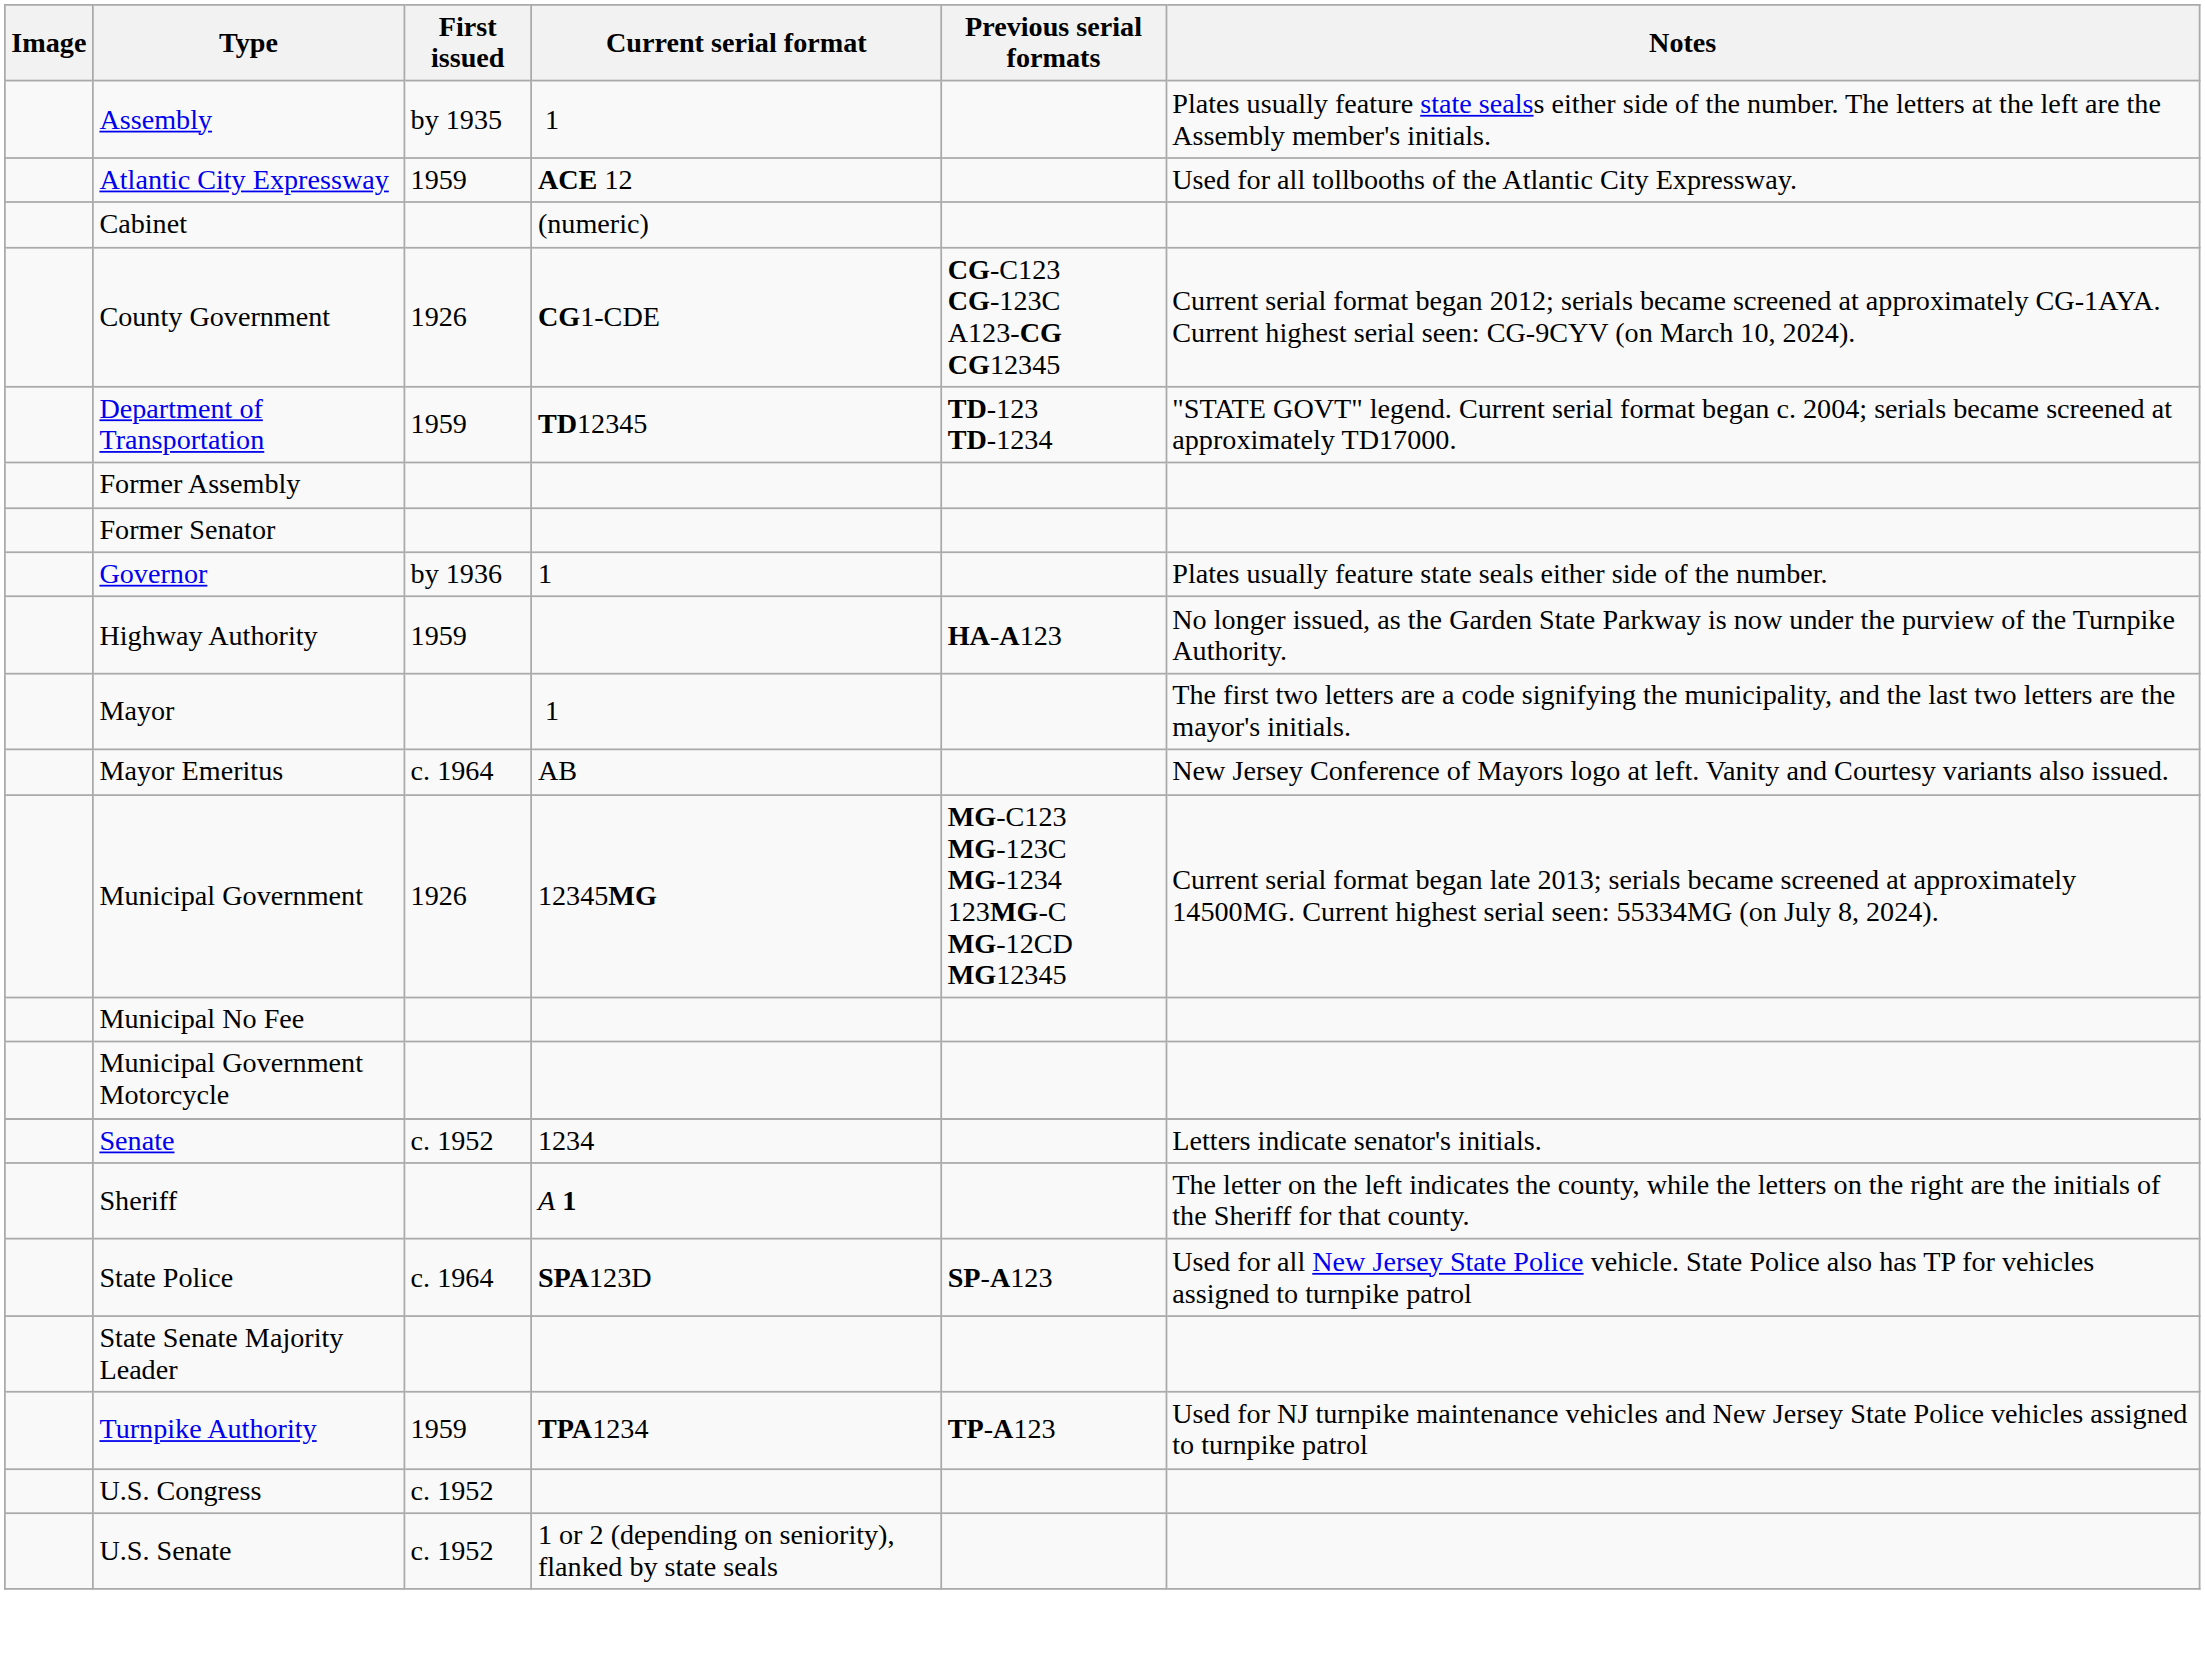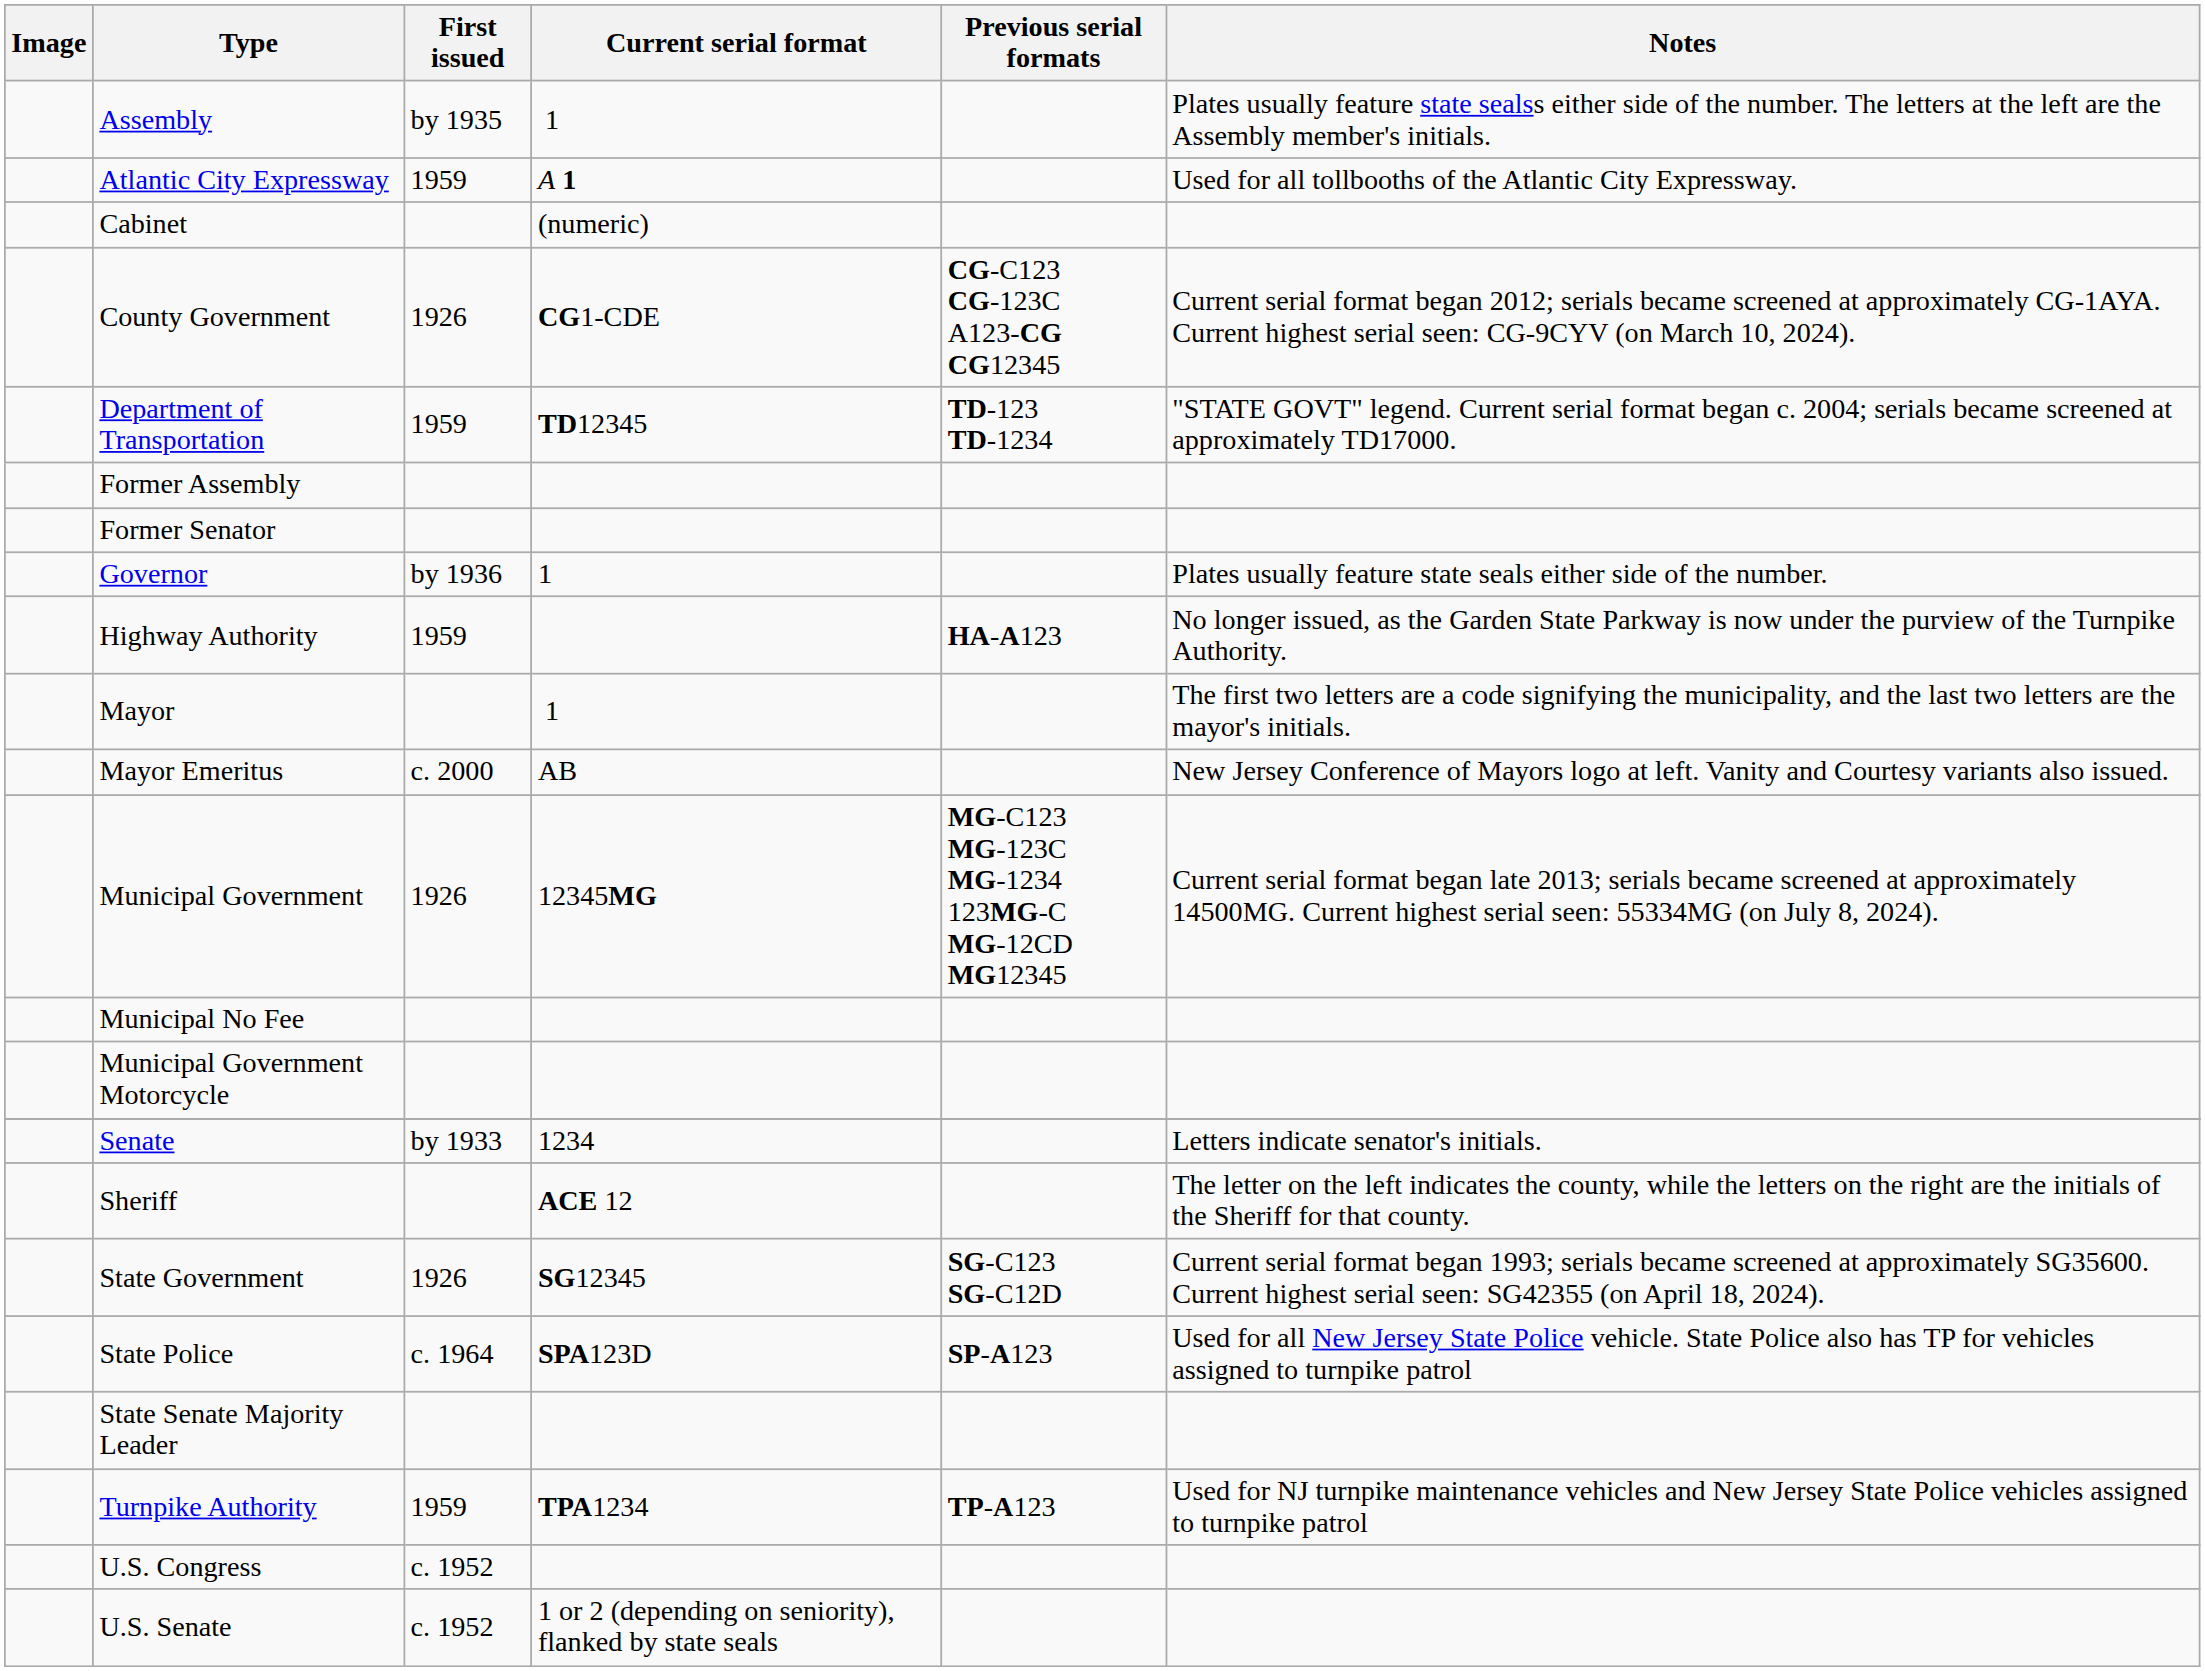 <table class="wikitable sortable">
 <tr>
 <th>Image</th>
 <th>Type</th>
 <th>First issued</th>
 <th>Current serial format</th>
 <th>Previous serial formats</th>
 <th>Notes</th>
 </tr>
 <tr>
 <td></td>
 <td><a href='#'>Assembly</a></td>
 <td>by 1935</td>
 <td> 1</td>
 <td></td>
 <td>Plates usually feature <a href='#'>state seals</a>s either side of the number. The letters at the left are the Assembly member's initials.</td>
 </tr>
 <tr>
 <td></td>
 <td><a href='#'>Atlantic City Expressway</a></td>
 <td>1959</td>
-<td><strong>ACE</strong> 12</td>
+<td><em>A</em> <strong>1</strong> </td>
 <td></td>
 <td>Used for all tollbooths of the Atlantic City Expressway.</td>
 </tr>
 <tr>
 <td></td>
 <td>Cabinet</td>
 <td></td>
 <td>(numeric)</td>
 <td></td>
 <td></td>
 </tr>
 <tr>
 <td></td>
 <td>County Government</td>
 <td>1926</td>
 <td><strong>CG</strong>1-CDE</td>
 <td><strong>CG</strong>-C123<br><strong>CG</strong>-123C<br>A123-<strong>CG</strong><br><strong>CG</strong>12345</td>
 <td>Current serial format began 2012; serials became screened at approximately CG-1AYA. Current highest serial seen: CG-9CYV (on March 10, 2024).</td>
 </tr>
 <tr>
 <td></td>
 <td><a href='#'>Department of Transportation</a></td>
 <td>1959</td>
 <td><strong>TD</strong>12345</td>
 <td><strong>TD</strong>-123<br><strong>TD</strong>-1234</td>
 <td>"STATE GOVT" legend. Current serial format began c. 2004; serials became screened at approximately TD17000.</td>
 </tr>
 <tr>
 <td></td>
 <td>Former Assembly</td>
 <td></td>
 <td></td>
 <td></td>
 <td></td>
 </tr>
 <tr>
 <td></td>
 <td>Former Senator</td>
 <td></td>
 <td></td>
 <td></td>
 <td></td>
 </tr>
 <tr>
 <td></td>
 <td><a href='#'>Governor</a></td>
 <td>by 1936</td>
 <td>1</td>
 <td></td>
 <td>Plates usually feature state seals either side of the number.</td>
 </tr>
 <tr>
 <td></td>
 <td>Highway Authority</td>
 <td>1959</td>
 <td></td>
 <td><strong>HA</strong>-<strong>A</strong>123</td>
 <td>No longer issued, as the Garden State Parkway is now under the purview of the Turnpike Authority.</td>
 </tr>
 <tr>
 <td></td>
 <td>Mayor</td>
 <td></td>
 <td> 1 </td>
 <td></td>
 <td>The first two letters are a code signifying the municipality, and the last two letters are the mayor's initials.</td>
 </tr>
 <tr>
 <td></td>
 <td>Mayor Emeritus</td>
-<td>c. 1964</td>
+<td>c. 2000</td>
 <td>AB</td>
 <td></td>
 <td>New Jersey Conference of Mayors logo at left. Vanity and Courtesy variants also issued.</td>
 </tr>
 <tr>
 <td></td>
 <td>Municipal Government</td>
 <td>1926</td>
 <td>12345<strong>MG</strong></td>
 <td><strong>MG</strong>-C123<br><strong>MG</strong>-123C<br><strong>MG</strong>-1234<br>123<strong>MG</strong>-C<br><strong>MG</strong>-12CD<br><strong>MG</strong>12345</td>
 <td>Current serial format began late 2013; serials became screened at approximately 14500MG. Current highest serial seen: 55334MG (on July 8, 2024).</td>
 </tr>
 <tr>
 <td></td>
 <td>Municipal No Fee</td>
 <td></td>
 <td></td>
 <td></td>
 <td></td>
 </tr>
 <tr>
 <td></td>
 <td>Municipal Government Motorcycle</td>
 <td></td>
 <td></td>
 <td></td>
 <td></td>
 </tr>
 <tr>
 </tr>
 <tr>
 <td></td>
 <td><a href='#'>Senate</a></td>
-<td>c. 1952</td>
+<td>by 1933</td>
 <td>1234</td>
 <td></td>
 <td>Letters indicate senator's initials.</td>
 </tr>
 <tr>
 <td></td>
 <td>Sheriff</td>
 <td></td>
-<td><em>A</em> <strong>1</strong> </td>
+<td><strong>ACE</strong> 12</td>
 <td></td>
 <td>The letter on the left indicates the county, while the letters on the right are the initials of the Sheriff for that county.</td>
+</tr>
+<tr>
+<td></td>
+<td>State Government</td>
+<td>1926</td>
+<td><strong>SG</strong>12345</td>
+<td><strong>SG</strong>-C123<br><strong>SG</strong>-C12D</td>
+<td>Current serial format began 1993; serials became screened at approximately SG35600. Current highest serial seen: SG42355 (on April 18, 2024).</td>
 </tr>
 <tr>
 <td></td>
 <td>State Police</td>
 <td>c. 1964</td>
 <td><strong>SPA</strong>123D</td>
 <td><strong>SP</strong>-<strong>A</strong>123</td>
 <td>Used for all <a href='#'>New Jersey State Police</a> vehicle. State Police also has TP for vehicles assigned to turnpike patrol</td>
 </tr>
 <tr>
 <td></td>
 <td>State Senate Majority Leader</td>
 <td></td>
 <td></td>
 <td></td>
 <td></td>
 </tr>
 <tr>
 <td></td>
 <td><a href='#'>Turnpike Authority</a></td>
 <td>1959</td>
 <td><strong>TPA</strong>1234</td>
 <td><strong>TP</strong>-<strong>A</strong>123</td>
 <td>Used for NJ turnpike maintenance vehicles and New Jersey State Police vehicles assigned to turnpike patrol</td>
 </tr>
 <tr>
 <td></td>
 <td>U.S. Congress</td>
 <td>c. 1952</td>
 <td></td>
 <td></td>
 <td></td>
 </tr>
 <tr>
 <td></td>
 <td>U.S. Senate</td>
 <td>c. 1952</td>
 <td>1 or 2 (depending on seniority), flanked by state seals</td>
 <td></td>
 <td></td>
 </tr>
 </table>
